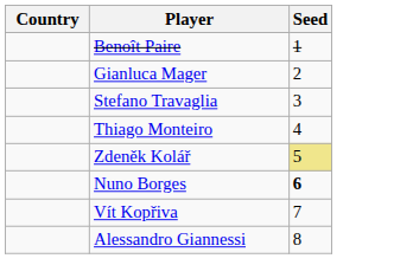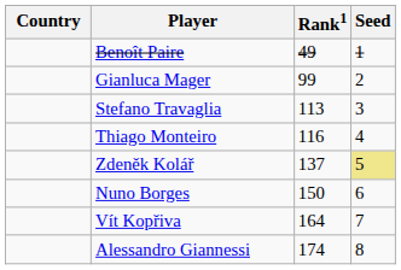 <table class="sortable wikitable">
 <tr>
 <th width="70">Country</th>
 <th width="175">Player</th>
+<th>Rank<sup>1</sup></th>
 <th>Seed</th>
 </tr>
 <tr>
 <td><s></s></td>
 <td><s><a href='#'>Benoît Paire</a></s></td>
+<td><s>49</s></td>
 <td><s>1</s></td>
 </tr>
 <tr>
 <td></td>
 <td><a href='#'>Gianluca Mager</a></td>
+<td>99</td>
 <td>2</td>
 </tr>
 <tr>
 <td></td>
 <td><a href='#'>Stefano Travaglia</a></td>
+<td>113</td>
 <td>3</td>
 </tr>
 <tr>
 <td></td>
 <td><a href='#'>Thiago Monteiro</a></td>
+<td>116</td>
 <td>4</td>
 </tr>
 <tr>
 <td></td>
 <td><a href='#'>Zdeněk Kolář</a></td>
+<td>137</td>
 <td style="background: khaki;">5</td>
 </tr>
 <tr>
 <td></td>
 <td><a href='#'>Nuno Borges</a></td>
-<td><strong>6</strong></td>
+<td>150</td>
+<td>6</td>
 </tr>
 <tr>
 <td></td>
 <td><a href='#'>Vít Kopřiva</a></td>
+<td>164</td>
 <td>7</td>
 </tr>
 <tr>
 <td></td>
 <td><a href='#'>Alessandro Giannessi</a></td>
+<td>174</td>
 <td>8</td>
 </tr>
 </table>
